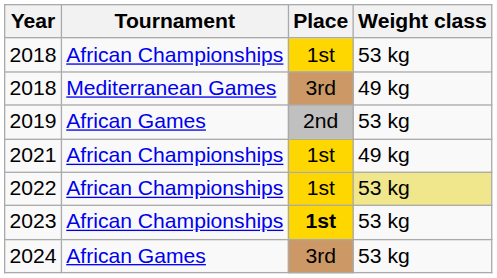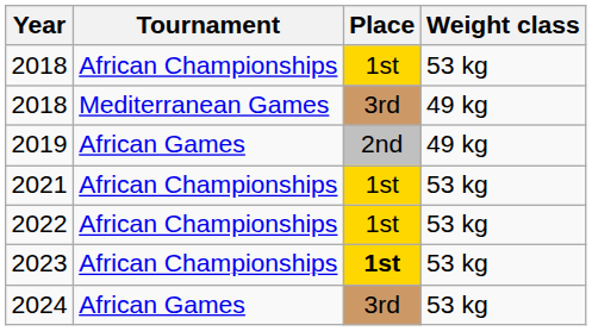 <table class=wikitable>
 <tr>
 <th>Year</th>
 <th>Tournament</th>
 <th>Place</th>
 <th>Weight class</th>
 </tr>
 <tr>
 <td>2018</td>
 <td><a href='#'>African Championships</a></td>
 <td bgcolor="gold" align="center">1st</td>
 <td>53 kg</td>
 </tr>
 <tr>
 <td>2018</td>
 <td><a href='#'>Mediterranean Games</a></td>
 <td bgcolor="cc9966" align="center">3rd</td>
 <td>49 kg</td>
 </tr>
 <tr>
 <td>2019</td>
 <td><a href='#'>African Games</a></td>
 <td bgcolor="silver" align="center">2nd</td>
-<td>53 kg</td>
+<td>49 kg</td>
 </tr>
 <tr>
 <td>2021</td>
 <td><a href='#'>African Championships</a></td>
 <td bgcolor="gold" align="center">1st</td>
-<td>49 kg</td>
+<td>53 kg</td>
 </tr>
 <tr>
 <td>2022</td>
 <td><a href='#'>African Championships</a></td>
 <td bgcolor="gold" align="center">1st</td>
-<td style="background: khaki;">53 kg</td>
+<td>53 kg</td>
 </tr>
 <tr>
 <td>2023</td>
 <td><a href='#'>African Championships</a></td>
 <td bgcolor="gold" align="center"><strong>1st</strong></td>
 <td>53 kg</td>
 </tr>
 <tr>
 <td>2024</td>
 <td><a href='#'>African Games</a></td>
 <td bgcolor="cc9966" align="center">3rd</td>
 <td>53 kg</td>
 </tr>
 </table>
